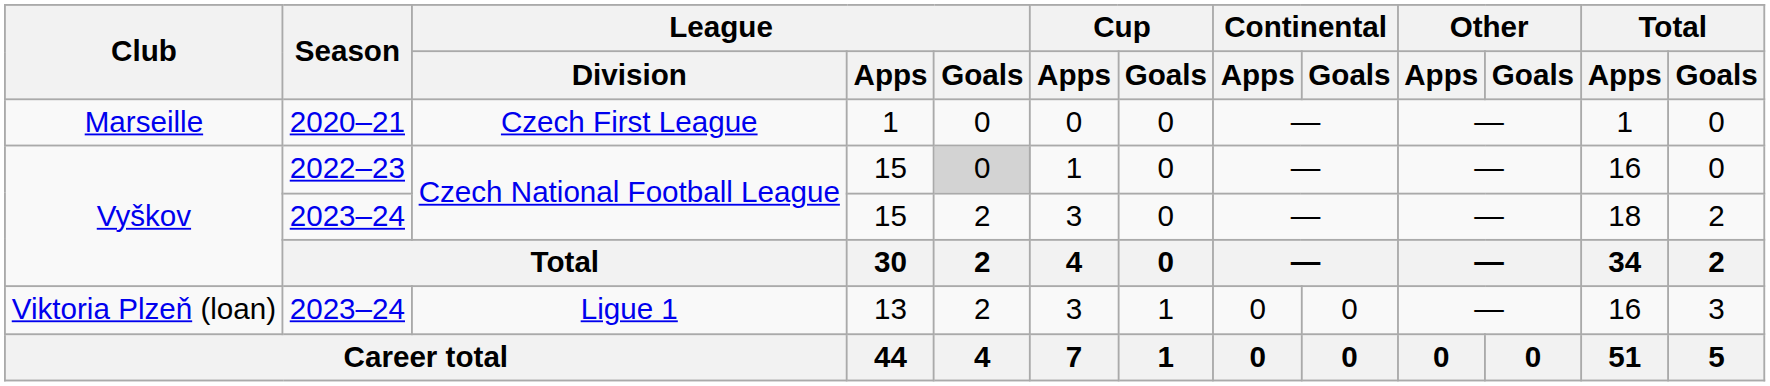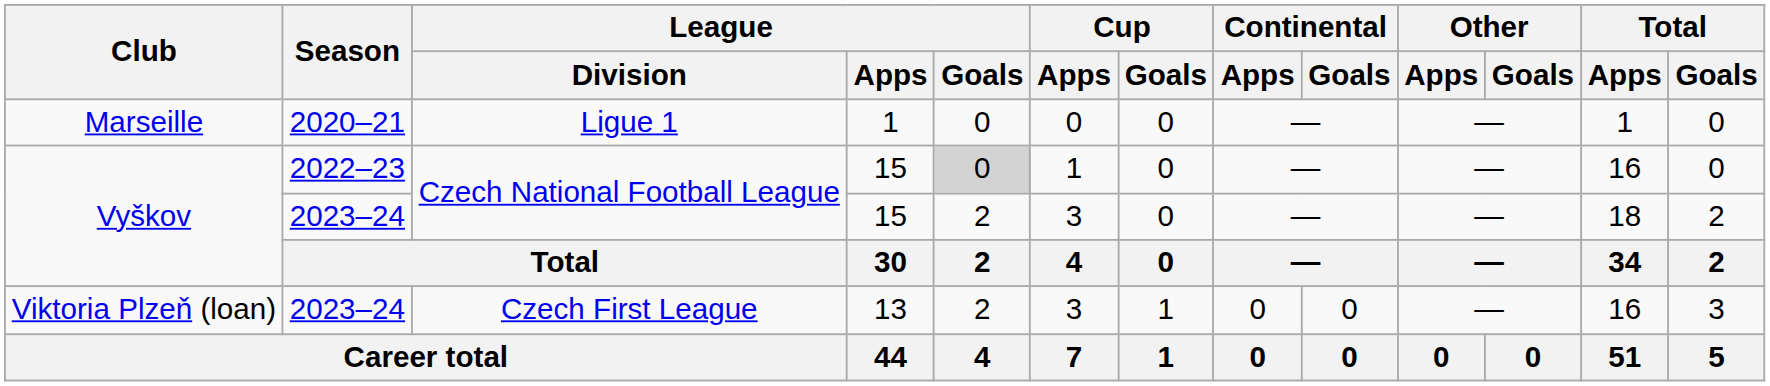 <table class="wikitable" style="text-align:center">
 <tr>
 <th rowspan=2>Club</th>
 <th rowspan=2>Season</th>
 <th colspan=3>League</th>
 <th colspan=2>Cup</th>
 <th colspan=2>Continental</th>
 <th colspan=2>Other</th>
 <th colspan=2>Total</th>
 </tr>
 <tr>
 <th>Division</th>
 <th>Apps</th>
 <th>Goals</th>
 <th>Apps</th>
 <th>Goals</th>
 <th>Apps</th>
 <th>Goals</th>
 <th>Apps</th>
 <th>Goals</th>
 <th>Apps</th>
 <th>Goals</th>
 </tr>
 <tr>
 <td><a href='#'>Marseille</a></td>
 <td><a href='#'>2020–21</a></td>
-<td><a href='#'>Czech First League</a></td>
+<td><a href='#'>Ligue 1</a></td>
 <td>1</td>
 <td>0</td>
 <td>0</td>
 <td>0</td>
 <td colspan="2">—</td>
 <td colspan="2">—</td>
 <td>1</td>
 <td>0</td>
 </tr>
 <tr>
 <td rowspan="3"><a href='#'>Vyškov</a></td>
 <td><a href='#'>2022–23</a></td>
 <td rowspan="2"><a href='#'>Czech National Football League</a></td>
 <td>15</td>
 <td style="background: lightgrey;">0</td>
 <td>1</td>
 <td>0</td>
 <td colspan="2">—</td>
 <td colspan="2">—</td>
 <td>16</td>
 <td>0</td>
 </tr>
 <tr>
 <td><a href='#'>2023–24</a></td>
 <td>15</td>
 <td>2</td>
 <td>3</td>
 <td>0</td>
 <td colspan="2">—</td>
 <td colspan="2">—</td>
 <td>18</td>
 <td>2</td>
 </tr>
 <tr>
 <th colspan="2">Total</th>
 <th>30</th>
 <th>2</th>
 <th>4</th>
 <th>0</th>
 <th colspan="2">—</th>
 <th colspan="2">—</th>
 <th>34</th>
 <th>2</th>
 </tr>
 <tr>
 <td><a href='#'>Viktoria Plzeň</a> (loan)</td>
 <td><a href='#'>2023–24</a></td>
-<td><a href='#'>Ligue 1</a></td>
+<td><a href='#'>Czech First League</a></td>
 <td>13</td>
 <td>2</td>
 <td>3</td>
 <td>1</td>
 <td>0</td>
 <td>0</td>
 <td colspan="2">—</td>
 <td>16</td>
 <td>3</td>
 </tr>
 <tr>
 <th colspan="3">Career total</th>
 <th>44</th>
 <th>4</th>
 <th>7</th>
 <th>1</th>
 <th>0</th>
 <th>0</th>
 <th>0</th>
 <th>0</th>
 <th>51</th>
 <th>5</th>
 </tr>
 </table>
